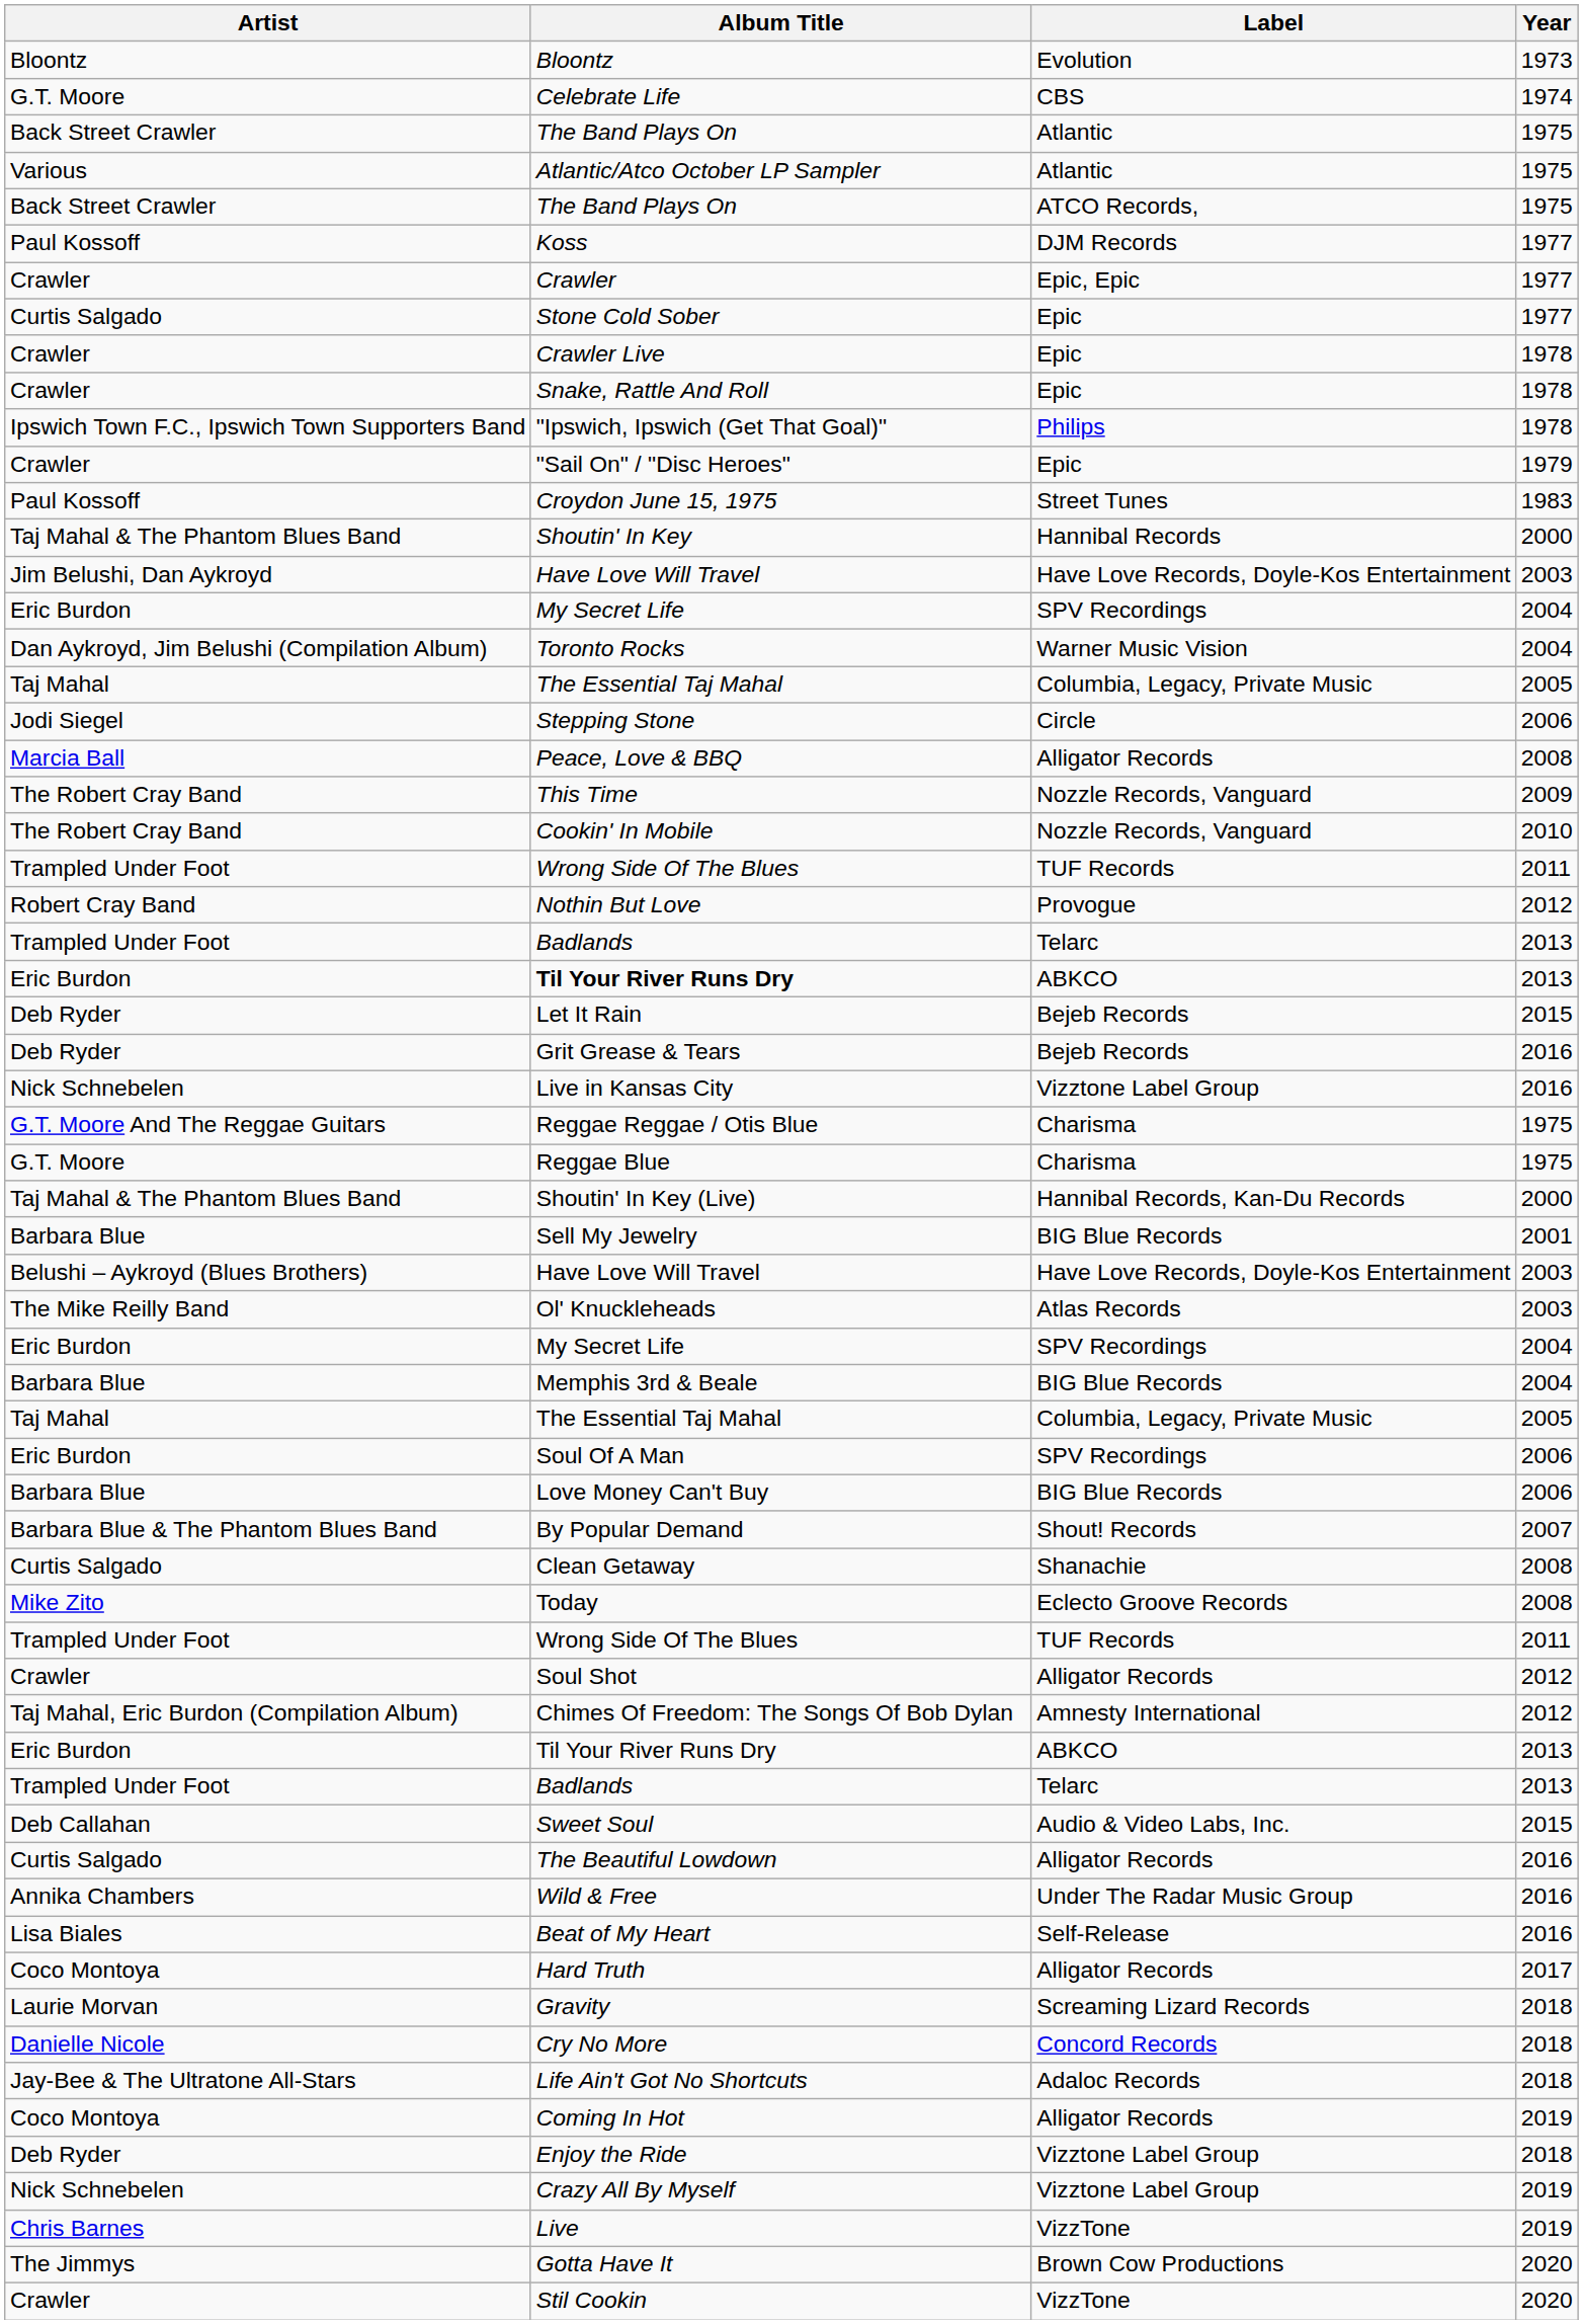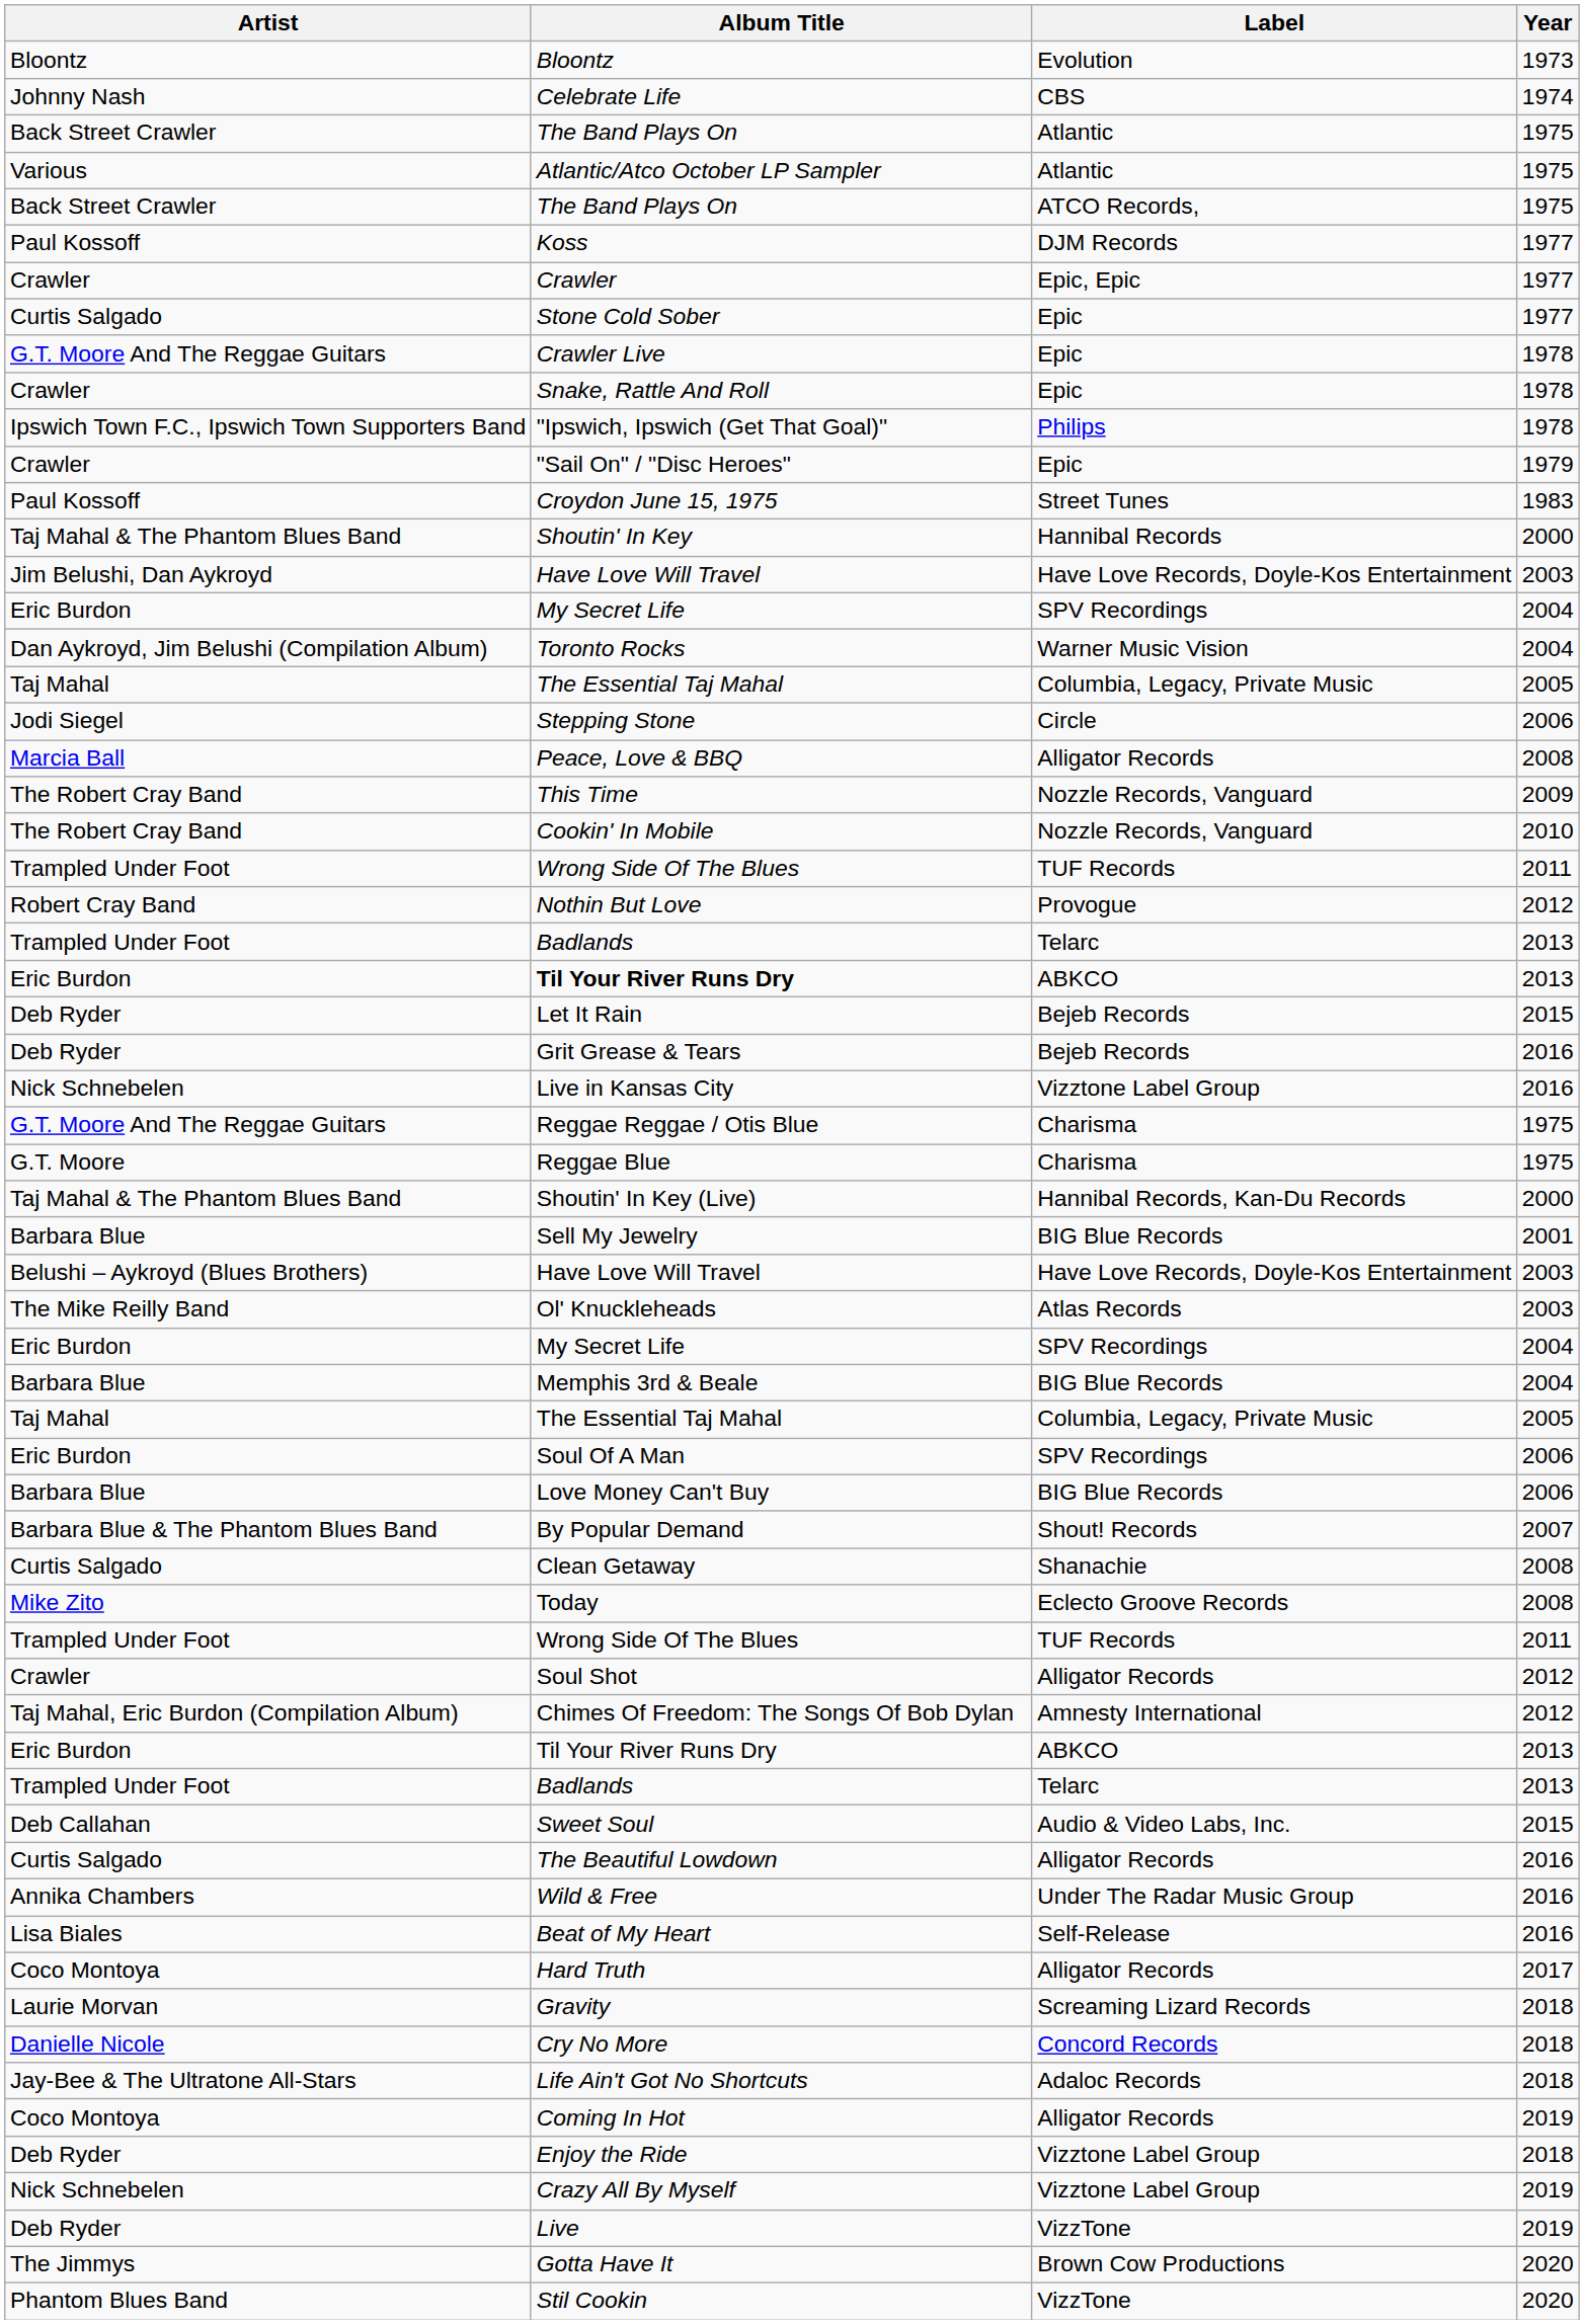 <table class="wikitable sortable mw-collapsible">
 <tr>
 <th>Artist</th>
 <th>Album Title</th>
 <th>Label</th>
 <th>Year</th>
 </tr>
 <tr>
 <td>Bloontz</td>
 <td><em>Bloontz</em>  </td>
 <td>Evolution  </td>
 <td>1973</td>
 </tr>
 <tr>
-<td>G.T. Moore</td>
+<td>Johnny Nash</td>
 <td><em>Celebrate Life</em>  </td>
 <td>CBS</td>
 <td>1974</td>
 </tr>
 <tr>
 <td>Back Street Crawler</td>
 <td><em>The Band Plays On</em>  </td>
 <td>Atlantic</td>
 <td>1975</td>
 </tr>
 <tr>
 <td>Various</td>
 <td><em>Atlantic/Atco October LP Sampler</em></td>
 <td>Atlantic</td>
 <td>1975</td>
 </tr>
 <tr>
 <td>Back Street Crawler</td>
 <td><em>The Band Plays On</em></td>
 <td>ATCO Records,</td>
 <td>1975</td>
 </tr>
 <tr>
 <td>Paul Kossoff</td>
 <td><em>Koss</em>  </td>
 <td>DJM Records  </td>
 <td>1977</td>
 </tr>
 <tr>
 <td>Crawler</td>
 <td><em>Crawler</em>  </td>
 <td>Epic, Epic</td>
 <td>1977</td>
 </tr>
 <tr>
 <td>Curtis Salgado</td>
 <td><em>Stone Cold Sober</em></td>
 <td>Epic</td>
 <td>1977</td>
 </tr>
 <tr>
-<td>Crawler</td>
+<td><a href='#'>G.T. Moore</a> And The Reggae Guitars</td>
 <td><em>Crawler Live</em></td>
 <td>Epic</td>
 <td>1978</td>
 </tr>
 <tr>
 <td>Crawler</td>
 <td><em>Snake, Rattle And Roll</em>  </td>
 <td>Epic</td>
 <td>1978</td>
 </tr>
 <tr>
 <td>Ipswich Town F.C., Ipswich Town Supporters Band</td>
 <td>"Ipswich, Ipswich (Get That Goal)"</td>
 <td><a href='#'>Philips</a></td>
 <td>1978</td>
 </tr>
 <tr>
 <td>Crawler</td>
 <td>"Sail On" / "Disc Heroes"</td>
 <td>Epic</td>
 <td>1979</td>
 </tr>
 <tr>
 <td>Paul Kossoff</td>
 <td><em>Croydon June 15, 1975</em>  </td>
 <td>Street Tunes</td>
 <td>1983</td>
 </tr>
 <tr>
 <td>Taj Mahal & The Phantom Blues Band</td>
 <td><em>Shoutin' In Key</em></td>
 <td>Hannibal Records</td>
 <td>2000</td>
 </tr>
 <tr>
 <td>Jim Belushi, Dan Aykroyd</td>
 <td><em>Have Love Will Travel</em></td>
 <td>Have Love Records, Doyle-Kos Entertainment</td>
 <td>2003</td>
 </tr>
 <tr>
 <td>Eric Burdon</td>
 <td><em>My Secret Life</em></td>
 <td>SPV Recordings</td>
 <td>2004</td>
 </tr>
 <tr>
 <td>Dan Aykroyd, Jim Belushi (Compilation Album)</td>
 <td><em>Toronto Rocks</em>  </td>
 <td>Warner Music Vision</td>
 <td>2004</td>
 </tr>
 <tr>
 <td>Taj Mahal</td>
 <td><em>The Essential Taj Mahal</em></td>
 <td>Columbia, Legacy, Private Music  </td>
 <td>2005</td>
 </tr>
 <tr>
 <td>Jodi Siegel</td>
 <td><em>Stepping Stone</em></td>
 <td>Circle</td>
 <td>2006</td>
 </tr>
 <tr>
 <td><a href='#'>Marcia Ball</a></td>
 <td><em>Peace, Love & BBQ</em></td>
 <td>Alligator Records</td>
 <td>2008</td>
 </tr>
 <tr>
 <td>The Robert Cray Band</td>
 <td><em>This Time</em>  </td>
 <td>Nozzle Records, Vanguard</td>
 <td>2009</td>
 </tr>
 <tr>
 <td>The Robert Cray Band</td>
 <td><em>Cookin' In Mobile</em>  </td>
 <td>Nozzle Records, Vanguard</td>
 <td>2010</td>
 </tr>
 <tr>
 <td>Trampled Under Foot</td>
 <td><em>Wrong Side Of The Blues</em></td>
 <td>TUF Records  </td>
 <td>2011</td>
 </tr>
 <tr>
 <td>Robert Cray Band</td>
 <td><em>Nothin But Love</em></td>
 <td>Provogue</td>
 <td>2012</td>
 </tr>
 <tr>
 <td>Trampled Under Foot</td>
 <td><em>Badlands</em></td>
 <td>Telarc</td>
 <td>2013</td>
 </tr>
 <tr>
 <td>Eric Burdon</td>
 <td><strong>Til Your River Runs Dry<em>  </td>
 <td>ABKCO</td>
 <td>2013</td>
 </tr>
 <tr>
 <td>Deb Ryder</td>
 <td></em>Let It Rain<em></td>
 <td>Bejeb Records</td>
 <td>2015</td>
 </tr>
 <tr>
 <td>Deb Ryder</td>
 <td></em>Grit Grease & Tears<em></td>
 <td>Bejeb Records</td>
 <td>2016</td>
 </tr>
 <tr>
 <td>Nick Schnebelen</td>
 <td></em>Live in Kansas City<em></td>
 <td>Vizztone Label Group</td>
 <td>2016</td>
 </tr>
 <tr>
 <td><a href='#'>G.T. Moore</a> And The Reggae Guitars</td>
 <td></em>Reggae Reggae / Otis Blue<em></td>
 <td>Charisma</td>
 <td>1975</td>
 </tr>
 <tr>
 <td>G.T. Moore</td>
 <td></em>Reggae Blue<em></td>
 <td>Charisma</td>
 <td>1975</td>
 </tr>
 <tr>
 <td>Taj Mahal & The Phantom Blues Band</td>
 <td></em>Shoutin' In Key (Live)<em>  </td>
 <td>Hannibal Records, Kan-Du Records</td>
 <td>2000</td>
 </tr>
 <tr>
 <td>Barbara Blue</td>
 <td></em>Sell My Jewelry<em></td>
 <td>BIG Blue Records  </td>
 <td>2001</td>
 </tr>
 <tr>
 <td>Belushi  – Aykroyd (Blues Brothers)</td>
 <td></em>Have Love Will Travel<em>  </td>
 <td>Have Love Records, Doyle-Kos Entertainment</td>
 <td>2003</td>
 </tr>
 <tr>
 <td>The Mike Reilly Band</td>
 <td></em>Ol' Knuckleheads<em></td>
 <td>Atlas Records  </td>
 <td>2003</td>
 </tr>
 <tr>
 <td>Eric Burdon</td>
 <td></em>My Secret Life<em></td>
 <td>SPV Recordings</td>
 <td>2004</td>
 </tr>
 <tr>
 <td>Barbara Blue</td>
 <td></em>Memphis 3rd & Beale<em></td>
 <td>BIG Blue Records  </td>
 <td>2004</td>
 </tr>
 <tr>
 <td>Taj Mahal</td>
 <td></em>The Essential Taj Mahal<em></td>
 <td>Columbia, Legacy, Private Music  </td>
 <td>2005</td>
 </tr>
 <tr>
 <td>Eric Burdon</td>
 <td></em>Soul Of A Man<em>  </td>
 <td>SPV Recordings</td>
 <td>2006</td>
 </tr>
 <tr>
 <td>Barbara Blue</td>
 <td></em>Love Money Can't Buy<em></td>
 <td>BIG Blue Records  </td>
 <td>2006</td>
 </tr>
 <tr>
 <td>Barbara Blue & The Phantom Blues Band</td>
 <td></em>By Popular Demand<em></td>
 <td>Shout! Records</td>
 <td>2007</td>
 </tr>
 <tr>
 <td>Curtis Salgado</td>
 <td></em>Clean Getaway<em></td>
 <td>Shanachie</td>
 <td>2008</td>
 </tr>
 <tr>
 <td><a href='#'>Mike Zito</a></td>
 <td></em>Today<em></td>
 <td>Eclecto Groove Records</td>
 <td>2008</td>
 </tr>
 <tr>
 <td>Trampled Under Foot</td>
 <td></em>Wrong Side Of The Blues<em></td>
 <td>TUF Records  </td>
 <td>2011</td>
 </tr>
 <tr>
 <td>Crawler</td>
 <td></em>Soul Shot<em></td>
 <td>Alligator Records</td>
 <td>2012</td>
 </tr>
 <tr>
 <td>Taj Mahal, Eric Burdon (Compilation Album)</td>
 <td></em>Chimes Of Freedom: The Songs Of Bob Dylan<em>  </td>
 <td>Amnesty International</td>
 <td>2012</td>
 </tr>
 <tr>
 <td>Eric Burdon</td>
 <td></strong>Til Your River Runs Dry</em></td>
 <td>ABKCO</td>
 <td>2013</td>
 </tr>
 <tr>
 <td>Trampled Under Foot</td>
 <td><em>Badlands</em></td>
 <td>Telarc</td>
 <td>2013</td>
 </tr>
 <tr>
 <td>Deb Callahan</td>
 <td><em>Sweet Soul</em></td>
 <td>Audio & Video Labs, Inc.</td>
 <td>2015</td>
 </tr>
 <tr>
 <td>Curtis Salgado</td>
 <td><em>The Beautiful Lowdown</em></td>
 <td>Alligator Records</td>
 <td>2016</td>
 </tr>
 <tr>
 <td>Annika Chambers</td>
 <td><em>Wild & Free</em></td>
 <td>Under The Radar Music Group</td>
 <td>2016</td>
 </tr>
 <tr>
 <td>Lisa Biales</td>
 <td><em>Beat of My Heart</em></td>
 <td>Self-Release</td>
 <td>2016</td>
 </tr>
 <tr>
 <td>Coco Montoya</td>
 <td><em>Hard Truth</em>  </td>
 <td>Alligator Records</td>
 <td>2017</td>
 </tr>
 <tr>
 <td>Laurie Morvan</td>
 <td><em>Gravity</em>  </td>
 <td>Screaming Lizard Records</td>
 <td>2018</td>
 </tr>
 <tr>
 <td><a href='#'>Danielle Nicole</a></td>
 <td><em>Cry No More</em></td>
 <td><a href='#'>Concord Records</a></td>
 <td>2018</td>
 </tr>
 <tr>
 <td>Jay-Bee & The Ultratone All-Stars</td>
 <td><em>Life Ain't Got No Shortcuts</em></td>
 <td>Adaloc Records</td>
 <td>2018</td>
 </tr>
 <tr>
 <td>Coco Montoya</td>
 <td><em>Coming In Hot</em></td>
 <td>Alligator Records</td>
 <td>2019</td>
 </tr>
 <tr>
 <td>Deb Ryder</td>
 <td><em>Enjoy the Ride</em></td>
 <td>Vizztone Label Group</td>
 <td>2018</td>
 </tr>
 <tr>
 <td>Nick Schnebelen</td>
 <td><em>Crazy All By Myself</em></td>
 <td>Vizztone Label Group</td>
 <td>2019</td>
 </tr>
 <tr>
-<td><a href='#'>Chris Barnes</a></td>
+<td>Deb Ryder</td>
 <td><em>Live</em></td>
 <td>VizzTone</td>
 <td>2019</td>
 </tr>
 <tr>
 <td>The Jimmys</td>
 <td><em>Gotta Have It</em></td>
 <td>Brown Cow Productions</td>
 <td>2020</td>
 </tr>
 <tr>
-<td>Crawler</td>
+<td>Phantom Blues Band</td>
 <td><em>Stil Cookin<strong></td>
 <td>VizzTone</td>
 <td>2020</td>
 </tr>
 </table>
